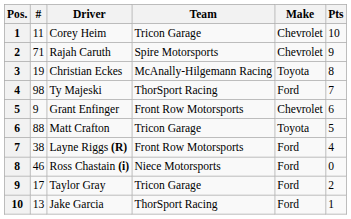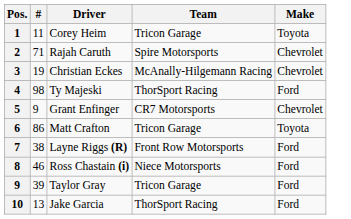 <table class="wikitable" style="font-size:95%">
 <tr>
 <th>Pos.</th>
 <th>#</th>
 <th>Driver</th>
 <th>Team</th>
 <th>Make</th>
-<th>Pts</th>
 </tr>
 <tr>
 <th>1</th>
 <td>11</td>
 <td>Corey Heim</td>
 <td>Tricon Garage</td>
-<td>Chevrolet</td>
-<td>10</td>
+<td>Toyota</td>
 </tr>
 <tr>
 <th>2</th>
 <td>71</td>
 <td>Rajah Caruth</td>
 <td>Spire Motorsports</td>
 <td>Chevrolet</td>
-<td>9</td>
 </tr>
 <tr>
 <th>3</th>
 <td>19</td>
 <td>Christian Eckes</td>
 <td>McAnally-Hilgemann Racing</td>
-<td>Toyota</td>
-<td>8</td>
+<td>Chevrolet</td>
 </tr>
 <tr>
 <th>4</th>
 <td>98</td>
 <td>Ty Majeski</td>
 <td>ThorSport Racing</td>
 <td>Ford</td>
-<td>7</td>
 </tr>
 <tr>
 <th>5</th>
 <td>9</td>
 <td>Grant Enfinger</td>
-<td>Front Row Motorsports</td>
+<td>CR7 Motorsports</td>
 <td>Chevrolet</td>
-<td>6</td>
 </tr>
 <tr>
 <th>6</th>
-<td>88</td>
+<td>86</td>
 <td>Matt Crafton</td>
 <td>Tricon Garage</td>
 <td>Toyota</td>
-<td>5</td>
 </tr>
 <tr>
 <th>7</th>
 <td>38</td>
 <td>Layne Riggs <strong>(R)</strong></td>
 <td>Front Row Motorsports</td>
 <td>Ford</td>
-<td>4</td>
 </tr>
 <tr>
 <th>8</th>
 <td>46</td>
 <td>Ross Chastain <strong>(i)</strong></td>
 <td>Niece Motorsports</td>
 <td>Ford</td>
-<td>0</td>
 </tr>
 <tr>
 <th>9</th>
-<td>17</td>
+<td>39</td>
 <td>Taylor Gray</td>
 <td>Tricon Garage</td>
 <td>Ford</td>
-<td>2</td>
 </tr>
 <tr>
 <th>10</th>
 <td>13</td>
 <td>Jake Garcia</td>
 <td>ThorSport Racing</td>
 <td>Ford</td>
-<td>1</td>
 </tr>
 </table>
